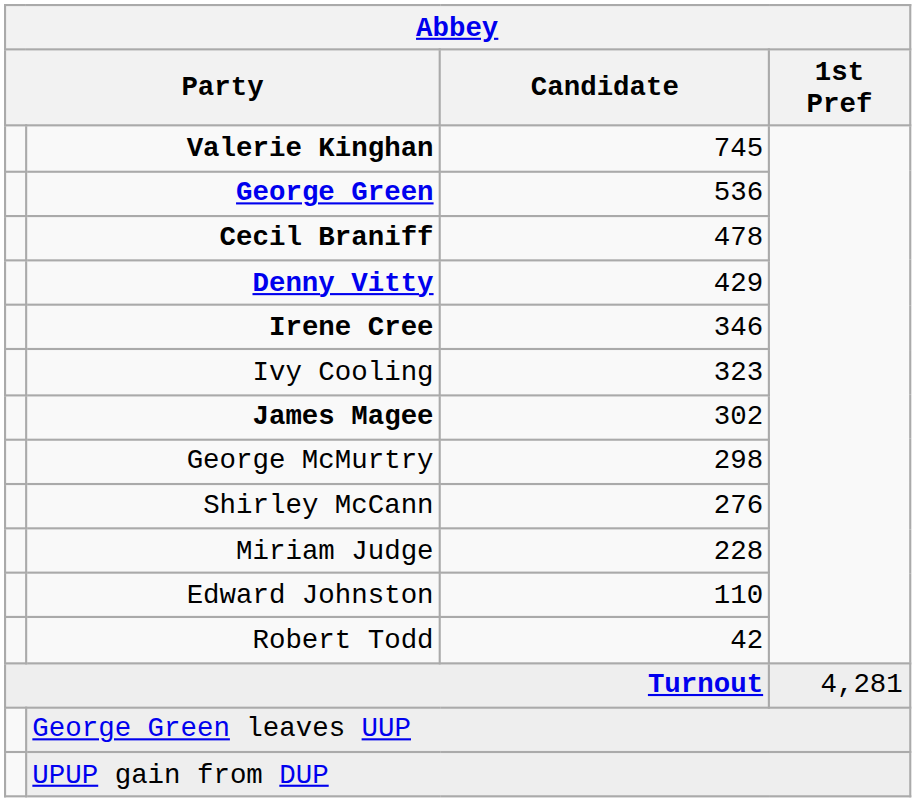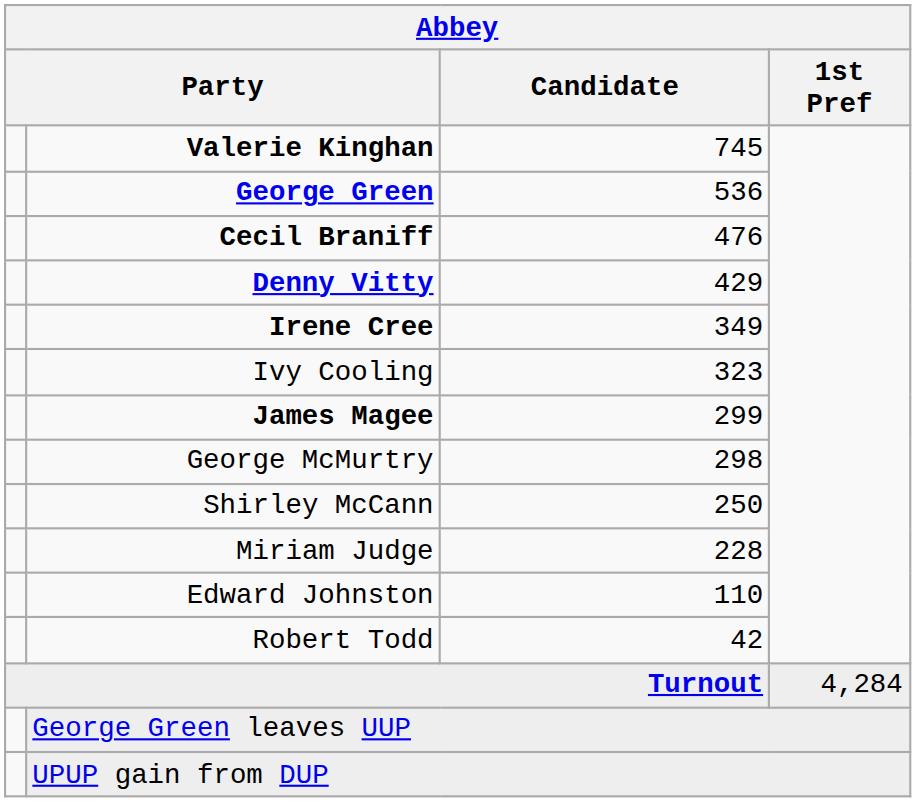 <table class="wikitable">
 <tr>
 <th colspan="4" align="center"><a href='#'>Abbey</a></th>
 </tr>
 <tr>
 <th colspan="2" align="center" width=200>Party</th>
 <th width=150>Candidate</th>
 <th width=60>1st Pref</th>
 </tr>
 <tr>
 <td></td>
 <td align="right"><strong>Valerie Kinghan</strong></td>
 <td align="right">745</td>
 </tr>
 <tr>
 <td></td>
 <td align="right"><strong><a href='#'>George Green</a></strong></td>
 <td align="right">536</td>
 </tr>
 <tr>
 <td></td>
 <td align="right"><strong>Cecil Braniff</strong></td>
-<td align="right">478</td>
+<td align="right">476</td>
 </tr>
 <tr>
 <td></td>
 <td align="right"><strong><a href='#'>Denny Vitty</a></strong></td>
 <td align="right">429</td>
 </tr>
 <tr>
 <td></td>
 <td align="right"><strong>Irene Cree</strong></td>
-<td align="right">346</td>
+<td align="right">349</td>
 </tr>
 <tr>
 <td></td>
 <td align="right">Ivy Cooling</td>
 <td align="right">323</td>
 </tr>
 <tr>
 <td></td>
 <td align="right"><strong>James Magee</strong></td>
-<td align="right">302</td>
+<td align="right">299</td>
 </tr>
 <tr>
 <td></td>
 <td align="right">George McMurtry</td>
 <td align="right">298</td>
 </tr>
 <tr>
 <td></td>
 <td align="right">Shirley McCann</td>
-<td align="right">276</td>
+<td align="right">250</td>
 </tr>
 <tr>
 <td></td>
 <td align="right">Miriam Judge</td>
 <td align="right">228</td>
 </tr>
 <tr>
 <td></td>
 <td align="right">Edward Johnston</td>
 <td align="right">110</td>
 </tr>
 <tr>
 <td></td>
 <td align="right">Robert Todd</td>
 <td align="right">42</td>
 </tr>
 <tr bgcolor="EEEEEE">
 <td colspan=3 align="right"><strong><a href='#'>Turnout</a></strong></td>
-<td align="right">4,281</td>
+<td align="right">4,284</td>
 </tr>
 <tr>
 <td bgcolor=></td>
 <td colspan=3 bgcolor="EEEEEE"><a href='#'>George Green</a> leaves <a href='#'>UUP</a></td>
 </tr>
 <tr>
 <td bgcolor=></td>
 <td colspan=3 bgcolor="EEEEEE"><a href='#'>UPUP</a> gain from <a href='#'>DUP</a></td>
 </tr>
 </table>
